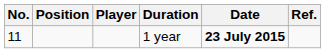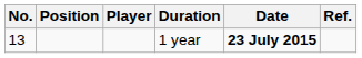 <table class="wikitable">
 <tr>
 <th scope="col">No.</th>
 <th scope="col">Position</th>
 <th scope="col">Player</th>
 <th scope="col">Duration</th>
 <th scope="col">Date</th>
 <th scope="col">Ref.</th>
 </tr>
 <tr>
-<td>11</td>
+<td>13</td>
 <td></td>
 <td align="left"></td>
 <td>1 year</td>
 <td><strong>23 July 2015</strong></td>
 <td></td>
 </tr>
 </table>
